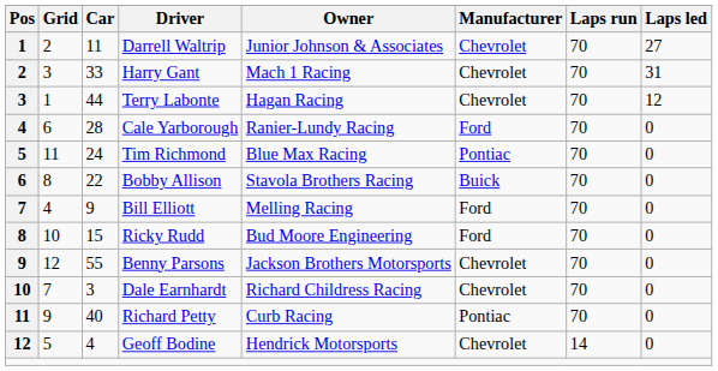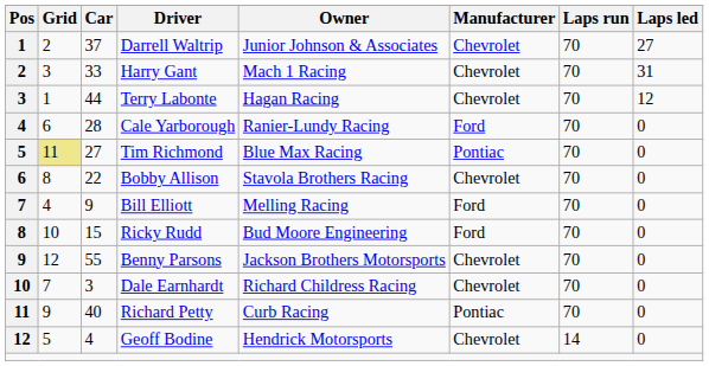 <table class="sortable wikitable" border="1">
 <tr>
 </tr>
 <tr>
 <th scope="col">Pos</th>
 <th scope="col">Grid</th>
 <th scope="col">Car</th>
 <th scope="col">Driver</th>
 <th scope="col">Owner</th>
 <th scope="col">Manufacturer</th>
 <th scope="col">Laps run</th>
 <th scope="col">Laps led</th>
 </tr>
 <tr>
 <th scope="row">1</th>
 <td>2</td>
-<td>11</td>
+<td>37</td>
 <td><a href='#'>Darrell Waltrip</a></td>
 <td><a href='#'>Junior Johnson & Associates</a></td>
 <td><a href='#'>Chevrolet</a></td>
 <td>70</td>
 <td>27</td>
 </tr>
 <tr>
 <th scope="row">2</th>
 <td>3</td>
 <td>33</td>
 <td><a href='#'>Harry Gant</a></td>
 <td><a href='#'>Mach 1 Racing</a></td>
 <td>Chevrolet</td>
 <td>70</td>
 <td>31</td>
 </tr>
 <tr>
 <th scope="row">3</th>
 <td>1</td>
 <td>44</td>
 <td><a href='#'>Terry Labonte</a></td>
 <td><a href='#'>Hagan Racing</a></td>
 <td>Chevrolet</td>
 <td>70</td>
 <td>12</td>
 </tr>
 <tr>
 <th scope="row">4</th>
 <td>6</td>
 <td>28</td>
 <td><a href='#'>Cale Yarborough</a></td>
 <td><a href='#'>Ranier-Lundy Racing</a></td>
 <td><a href='#'>Ford</a></td>
 <td>70</td>
 <td>0</td>
 </tr>
 <tr>
 <th scope="row">5</th>
-<td>11</td>
-<td>24</td>
+<td style="background: khaki;">11</td>
+<td>27</td>
 <td><a href='#'>Tim Richmond</a></td>
 <td><a href='#'>Blue Max Racing</a></td>
 <td><a href='#'>Pontiac</a></td>
 <td>70</td>
 <td>0</td>
 </tr>
 <tr>
 <th scope="row">6</th>
 <td>8</td>
 <td>22</td>
 <td><a href='#'>Bobby Allison</a></td>
 <td><a href='#'>Stavola Brothers Racing</a></td>
-<td><a href='#'>Buick</a></td>
+<td>Chevrolet</td>
 <td>70</td>
 <td>0</td>
 </tr>
 <tr>
 <th scope="row">7</th>
 <td>4</td>
 <td>9</td>
 <td><a href='#'>Bill Elliott</a></td>
 <td><a href='#'>Melling Racing</a></td>
 <td>Ford</td>
 <td>70</td>
 <td>0</td>
 </tr>
 <tr>
 <th scope="row">8</th>
 <td>10</td>
 <td>15</td>
 <td><a href='#'>Ricky Rudd</a></td>
 <td><a href='#'>Bud Moore Engineering</a></td>
 <td>Ford</td>
 <td>70</td>
 <td>0</td>
 </tr>
 <tr>
 <th scope="row">9</th>
 <td>12</td>
 <td>55</td>
 <td><a href='#'>Benny Parsons</a></td>
 <td><a href='#'>Jackson Brothers Motorsports</a></td>
 <td>Chevrolet</td>
 <td>70</td>
 <td>0</td>
 </tr>
 <tr>
 <th scope="row">10</th>
 <td>7</td>
 <td>3</td>
 <td><a href='#'>Dale Earnhardt</a></td>
 <td><a href='#'>Richard Childress Racing</a></td>
 <td>Chevrolet</td>
 <td>70</td>
 <td>0</td>
 </tr>
 <tr>
 <th scope="row">11</th>
 <td>9</td>
 <td>40</td>
 <td><a href='#'>Richard Petty</a></td>
 <td><a href='#'>Curb Racing</a></td>
 <td>Pontiac</td>
 <td>70</td>
 <td>0</td>
 </tr>
 <tr>
 <th scope="row">12</th>
 <td>5</td>
 <td>4</td>
 <td><a href='#'>Geoff Bodine</a></td>
 <td><a href='#'>Hendrick Motorsports</a></td>
 <td>Chevrolet</td>
 <td>14</td>
 <td>0</td>
 </tr>
 <tr class="sortbottom">
 <td colspan="8"></td>
 </tr>
 </table>
